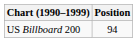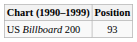 <table class="wikitable">
 <tr>
 <th>Chart (1990–1999)</th>
 <th>Position</th>
 </tr>
 <tr>
 <td>US <em>Billboard</em> 200</td>
-<td style="text-align:center;">94</td>
+<td style="text-align:center;">93</td>
 </tr>
 </table>
